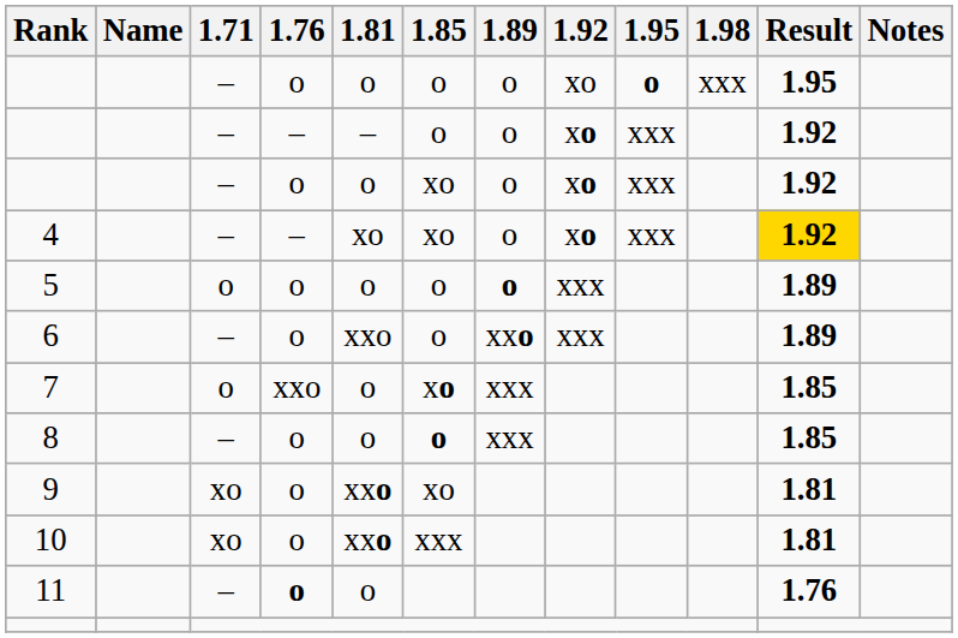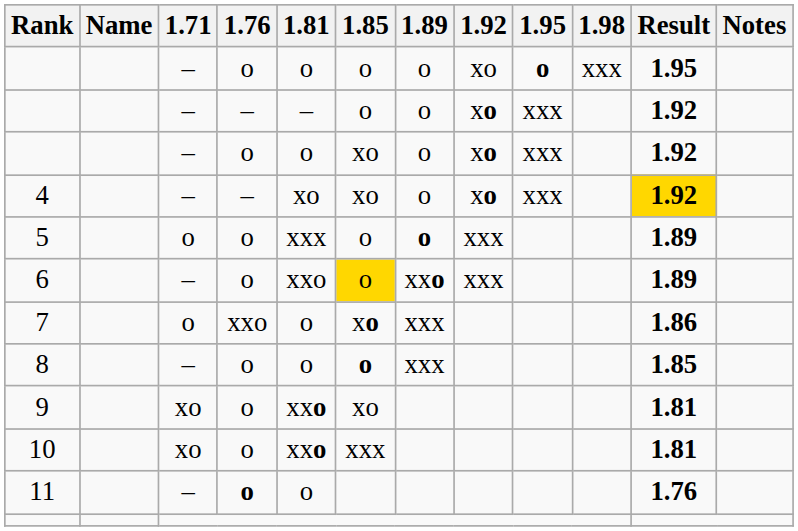 <table class="wikitable sortable" style="text-align:center">
 <tr>
 <th>Rank</th>
 <th>Name</th>
 <th class="unsortable">1.71</th>
 <th class="unsortable">1.76</th>
 <th class="unsortable">1.81</th>
 <th class="unsortable">1.85</th>
 <th class="unsortable">1.89</th>
 <th class="unsortable">1.92</th>
 <th class="unsortable">1.95</th>
 <th class="unsortable">1.98</th>
 <th>Result</th>
 <th>Notes</th>
 </tr>
 <tr>
 <td></td>
 <td align="left"></td>
 <td>–</td>
 <td>o</td>
 <td>o</td>
 <td>o</td>
 <td>o</td>
 <td>xo</td>
 <td><strong>o</strong></td>
 <td>xxx</td>
 <td><strong>1.95</strong></td>
 <td></td>
 </tr>
 <tr>
 <td></td>
 <td align="left"></td>
 <td>–</td>
 <td>–</td>
 <td>–</td>
 <td>o</td>
 <td>o</td>
 <td>x<strong>o</strong></td>
 <td>xxx</td>
 <td></td>
 <td><strong>1.92</strong></td>
 <td></td>
 </tr>
 <tr>
 <td></td>
 <td align="left"></td>
 <td>–</td>
 <td>o</td>
 <td>o</td>
 <td>xo</td>
 <td>o</td>
 <td>x<strong>o</strong></td>
 <td>xxx</td>
 <td></td>
 <td><strong>1.92</strong></td>
 <td></td>
 </tr>
 <tr>
 <td>4</td>
 <td align="left"></td>
 <td>–</td>
 <td>–</td>
 <td>xo</td>
 <td>xo</td>
 <td>o</td>
 <td>x<strong>o</strong></td>
 <td>xxx</td>
 <td></td>
 <td style="background: gold;"><strong>1.92</strong></td>
 <td></td>
 </tr>
 <tr>
 <td>5</td>
 <td align="left"></td>
 <td>o</td>
 <td>o</td>
-<td>o</td>
+<td>xxx</td>
 <td>o</td>
 <td><strong>o</strong></td>
 <td>xxx</td>
 <td></td>
 <td></td>
 <td><strong>1.89</strong></td>
 <td></td>
 </tr>
 <tr>
 <td>6</td>
 <td align="left"></td>
 <td>–</td>
 <td>o</td>
 <td>xxo</td>
-<td>o</td>
+<td style="background: gold;">o</td>
 <td>xx<strong>o</strong></td>
 <td>xxx</td>
 <td></td>
 <td></td>
 <td><strong>1.89</strong></td>
 <td></td>
 </tr>
 <tr>
 <td>7</td>
 <td align="left"></td>
 <td>o</td>
 <td>xxo</td>
 <td>o</td>
 <td>x<strong>o</strong></td>
 <td>xxx</td>
 <td></td>
 <td></td>
 <td></td>
-<td><strong>1.85</strong></td>
+<td><strong>1.86</strong></td>
 <td></td>
 </tr>
 <tr>
 <td>8</td>
 <td align="left"></td>
 <td>–</td>
 <td>o</td>
 <td>o</td>
 <td><strong>o</strong></td>
 <td>xxx</td>
 <td></td>
 <td></td>
 <td></td>
 <td><strong>1.85</strong></td>
 <td></td>
 </tr>
 <tr>
 <td>9</td>
 <td align="left"></td>
 <td>xo</td>
 <td>o</td>
 <td>xx<strong>o</strong></td>
 <td>xo</td>
 <td></td>
 <td></td>
 <td></td>
 <td></td>
 <td><strong>1.81</strong></td>
 <td></td>
 </tr>
 <tr>
 <td>10</td>
 <td align="left"></td>
 <td>xo</td>
 <td>o</td>
 <td>xx<strong>o</strong></td>
 <td>xxx</td>
 <td></td>
 <td></td>
 <td></td>
 <td></td>
 <td><strong>1.81</strong></td>
 <td></td>
 </tr>
 <tr>
 <td>11</td>
 <td align="left"></td>
 <td>–</td>
 <td><strong>o</strong></td>
 <td>o</td>
 <td></td>
 <td></td>
 <td></td>
 <td></td>
 <td></td>
 <td><strong>1.76</strong></td>
 <td></td>
 </tr>
 <tr>
 <td></td>
 <td align="left"></td>
 <td colspan=8></td>
 </tr>
 </table>
